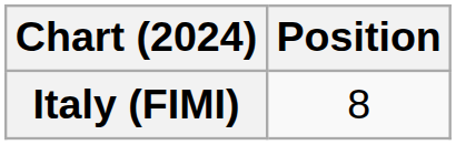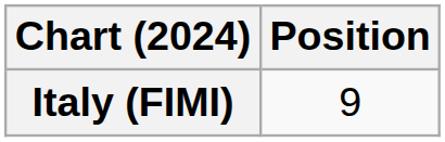 <table class="wikitable sortable plainrowheaders" style="text-align:center">
 <tr>
 <th scope="col">Chart (2024)</th>
 <th scope="col">Position</th>
 </tr>
 <tr>
 <th scope="row">Italy (FIMI)</th>
-<td>8</td>
+<td>9</td>
 </tr>
 </table>
